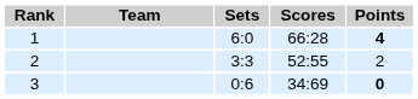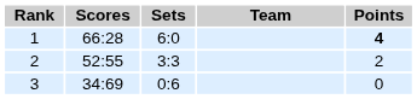 <table style="width:400px; float:right; text-align:center;">
 <tr bgcolor="#CFCFCF">
 <th width="5%" bgcolor="#CFCFCF">Rank</th>
+<th width="5%" bgcolor="#CFCFCF">Scores</th>
+<th width="5%" bgcolor="#CFCFCF">Sets</th>
 <th width="20%" bgcolor="#CFCFCF">Team</th>
-<th width="5%" bgcolor="#CFCFCF">Sets</th>
-<th width="5%" bgcolor="#CFCFCF">Scores</th>
 <th width="4%" bgcolor="#CFCFCF">Points</th>
 </tr>
 <tr bgcolor="#DDEEFF">
 <td>1</td>
+<td>66:28</td>
+<td>6:0</td>
 <td align="left"><strong></strong></td>
-<td>6:0</td>
-<td>66:28</td>
 <td><strong>4</strong></td>
 </tr>
 <tr bgcolor="#DDEEFF">
 <td>2</td>
+<td>52:55</td>
+<td>3:3</td>
 <td align="left"><em></em></td>
-<td>3:3</td>
-<td>52:55</td>
 <td>2</td>
 </tr>
 <tr bgcolor="#DDEEFF">
 <td>3</td>
+<td>34:69</td>
+<td>0:6</td>
 <td align="left"></td>
-<td>0:6</td>
-<td>34:69</td>
-<td><strong>0</strong></td>
+<td>0</td>
 </tr>
 </table>
